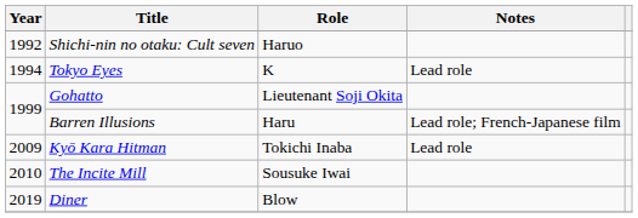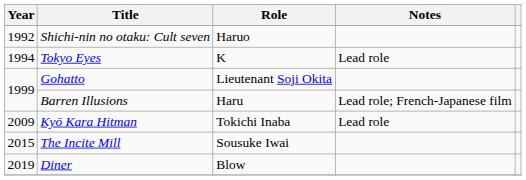 <table class="wikitable sortable">
 <tr>
 <th>Year</th>
 <th>Title</th>
 <th>Role</th>
 <th class="unsortable">Notes</th>
 <th class="unsortable"></th>
 </tr>
 <tr>
 </tr>
 <tr>
 <td>1992</td>
 <td><em>Shichi-nin no otaku: Cult seven</em></td>
 <td>Haruo</td>
 <td></td>
 <td></td>
 </tr>
 <tr>
 <td>1994</td>
 <td><em><a href='#'>Tokyo Eyes</a></em></td>
 <td>K</td>
 <td>Lead role</td>
 <td></td>
 </tr>
 <tr>
 <td rowspan=2>1999</td>
 <td><em><a href='#'>Gohatto</a></em></td>
 <td>Lieutenant <a href='#'>Soji Okita</a></td>
 <td></td>
 <td></td>
 </tr>
 <tr>
 <td><em>Barren Illusions</em></td>
 <td>Haru</td>
 <td>Lead role; French-Japanese film</td>
 <td></td>
 </tr>
 <tr>
 <td>2009</td>
 <td><em><a href='#'>Kyō Kara Hitman</a></em></td>
 <td>Tokichi Inaba</td>
 <td>Lead role</td>
 <td></td>
 </tr>
 <tr>
-<td>2010</td>
+<td>2015</td>
 <td><em><a href='#'>The Incite Mill</a></em></td>
 <td>Sousuke Iwai</td>
 <td></td>
 <td></td>
 </tr>
 <tr>
 <td>2019</td>
 <td><em><a href='#'>Diner</a></em></td>
 <td>Blow</td>
 <td></td>
 <td></td>
 </tr>
 <tr>
 </tr>
 </table>
